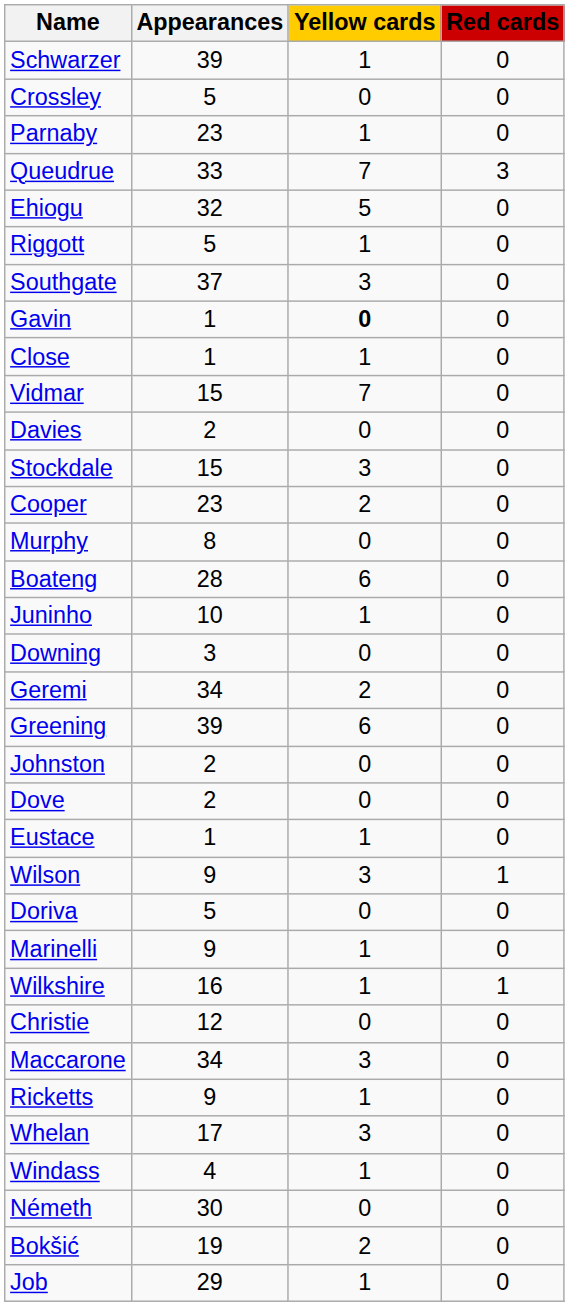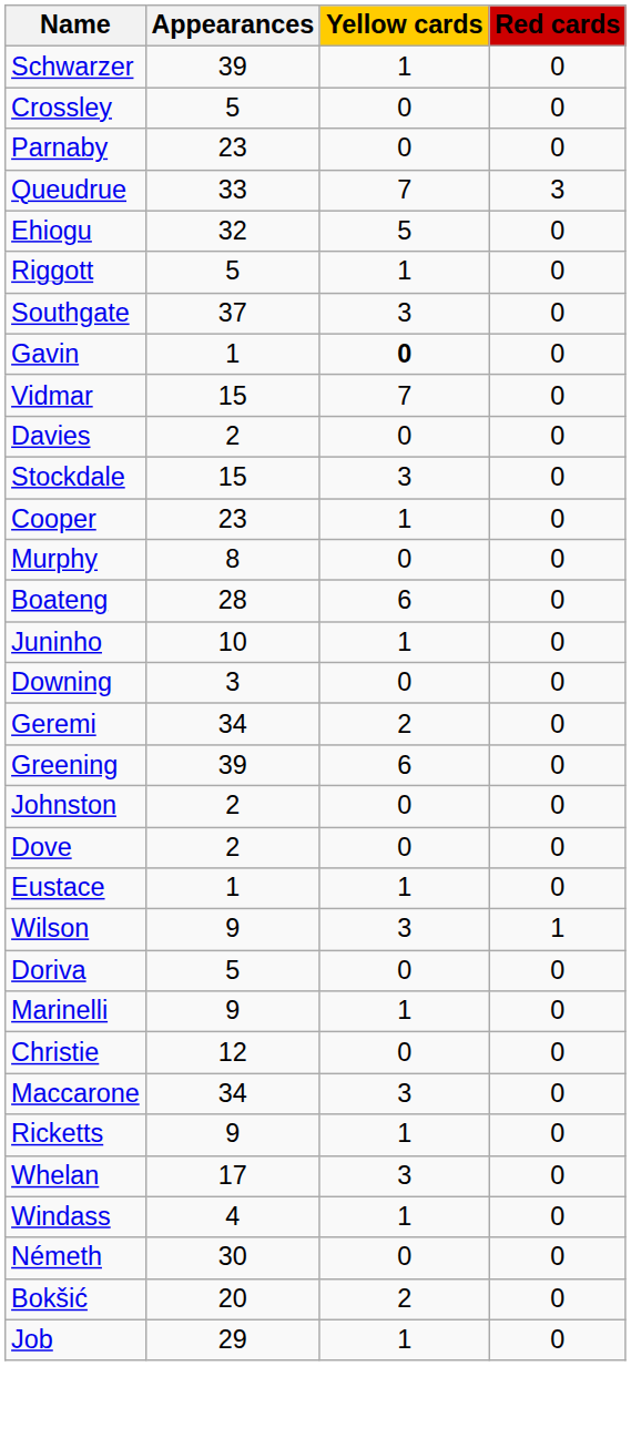 <table class="wikitable sortable" style="text-align:center">
 <tr>
 <th>Name</th>
 <th>Appearances</th>
 <th style="background:#fc0;">Yellow cards</th>
 <th style="background:#c00;">Red cards</th>
 </tr>
 <tr>
 <td align="left">  <a href='#'>Schwarzer</a></td>
 <td>39</td>
 <td>1</td>
 <td>0</td>
 </tr>
 <tr>
 <td align="left"> <a href='#'>Crossley</a></td>
 <td>5</td>
 <td>0</td>
 <td>0</td>
 </tr>
 <tr>
 <td align="left"> <a href='#'>Parnaby</a></td>
 <td>23</td>
-<td>1</td>
+<td>0</td>
 <td>0</td>
 </tr>
 <tr>
 <td align="left"> <a href='#'>Queudrue</a></td>
 <td>33</td>
 <td>7</td>
 <td>3</td>
 </tr>
 <tr>
 <td align="left">  <a href='#'>Ehiogu</a></td>
 <td>32</td>
 <td>5</td>
 <td>0</td>
 </tr>
 <tr>
 <td align="left"> <a href='#'>Riggott</a></td>
 <td>5</td>
 <td>1</td>
 <td>0</td>
 </tr>
 <tr>
 <td align="left"> <a href='#'>Southgate</a></td>
 <td>37</td>
 <td>3</td>
 <td>0</td>
 </tr>
 <tr>
 <td align="left"> <a href='#'>Gavin</a></td>
 <td>1</td>
 <td><strong>0</strong></td>
 <td>0</td>
 </tr>
 <tr>
-<td align="left"> <a href='#'>Close</a></td>
-<td>1</td>
-<td>1</td>
-<td>0</td>
-</tr>
-<tr>
 <td align="left">  <a href='#'>Vidmar</a></td>
 <td>15</td>
 <td>7</td>
 <td>0</td>
 </tr>
 <tr>
 <td align="left"> <a href='#'>Davies</a></td>
 <td>2</td>
 <td>0</td>
 <td>0</td>
 </tr>
 <tr>
 <td align="left"> <a href='#'>Stockdale</a></td>
 <td>15</td>
 <td>3</td>
 <td>0</td>
 </tr>
 <tr>
 <td align="left"> <a href='#'>Cooper</a></td>
 <td>23</td>
-<td>2</td>
+<td>1</td>
 <td>0</td>
 </tr>
 <tr>
 <td align="left"> <a href='#'>Murphy</a></td>
 <td>8</td>
 <td>0</td>
 <td>0</td>
 </tr>
 <tr>
 <td align="left">  <a href='#'>Boateng</a></td>
 <td>28</td>
 <td>6</td>
 <td>0</td>
 </tr>
 <tr>
 <td align="left">  <a href='#'>Juninho</a></td>
 <td>10</td>
 <td>1</td>
 <td>0</td>
 </tr>
 <tr>
 <td align="left"> <a href='#'>Downing</a></td>
 <td>3</td>
 <td>0</td>
 <td>0</td>
 </tr>
 <tr>
 <td align="left"> <a href='#'>Geremi</a></td>
 <td>34</td>
 <td>2</td>
 <td>0</td>
 </tr>
 <tr>
 <td align="left"> <a href='#'>Greening</a></td>
 <td>39</td>
 <td>6</td>
 <td>0</td>
 </tr>
 <tr>
 <td align="left"> <a href='#'>Johnston</a></td>
 <td>2</td>
 <td>0</td>
 <td>0</td>
 </tr>
 <tr>
 <td align="left"> <a href='#'>Dove</a></td>
 <td>2</td>
 <td>0</td>
 <td>0</td>
 </tr>
 <tr>
 <td align="left"> <a href='#'>Eustace</a></td>
 <td>1</td>
 <td>1</td>
 <td>0</td>
 </tr>
 <tr>
 <td align="left"> <a href='#'>Wilson</a></td>
 <td>9</td>
 <td>3</td>
 <td>1</td>
 </tr>
 <tr>
 <td align="left">  <a href='#'>Doriva</a></td>
 <td>5</td>
 <td>0</td>
 <td>0</td>
 </tr>
 <tr>
 <td align="left">  <a href='#'>Marinelli</a></td>
 <td>9</td>
 <td>1</td>
 <td>0</td>
 </tr>
 <tr>
-<td align="left"> <a href='#'>Wilkshire</a></td>
-<td>16</td>
-<td>1</td>
-<td>1</td>
-</tr>
-<tr>
 <td align="left"> <a href='#'>Christie</a></td>
 <td>12</td>
 <td>0</td>
 <td>0</td>
 </tr>
 <tr>
 <td align="left"> <a href='#'>Maccarone</a></td>
 <td>34</td>
 <td>3</td>
 <td>0</td>
 </tr>
 <tr>
 <td align="left"> <a href='#'>Ricketts</a></td>
 <td>9</td>
 <td>1</td>
 <td>0</td>
 </tr>
 <tr>
 <td align="left"> <a href='#'>Whelan</a></td>
 <td>17</td>
 <td>3</td>
 <td>0</td>
 </tr>
 <tr>
 <td align="left"> <a href='#'>Windass</a></td>
 <td>4</td>
 <td>1</td>
 <td>0</td>
 </tr>
 <tr>
 <td align="left"> <a href='#'>Németh</a></td>
 <td>30</td>
 <td>0</td>
 <td>0</td>
 </tr>
 <tr>
 <td align="left"> <a href='#'>Bokšić</a></td>
-<td>19</td>
+<td>20</td>
 <td>2</td>
 <td>0</td>
 </tr>
 <tr>
 <td align="left">  <a href='#'>Job</a></td>
 <td>29</td>
 <td>1</td>
 <td>0</td>
 </tr>
 </table>
